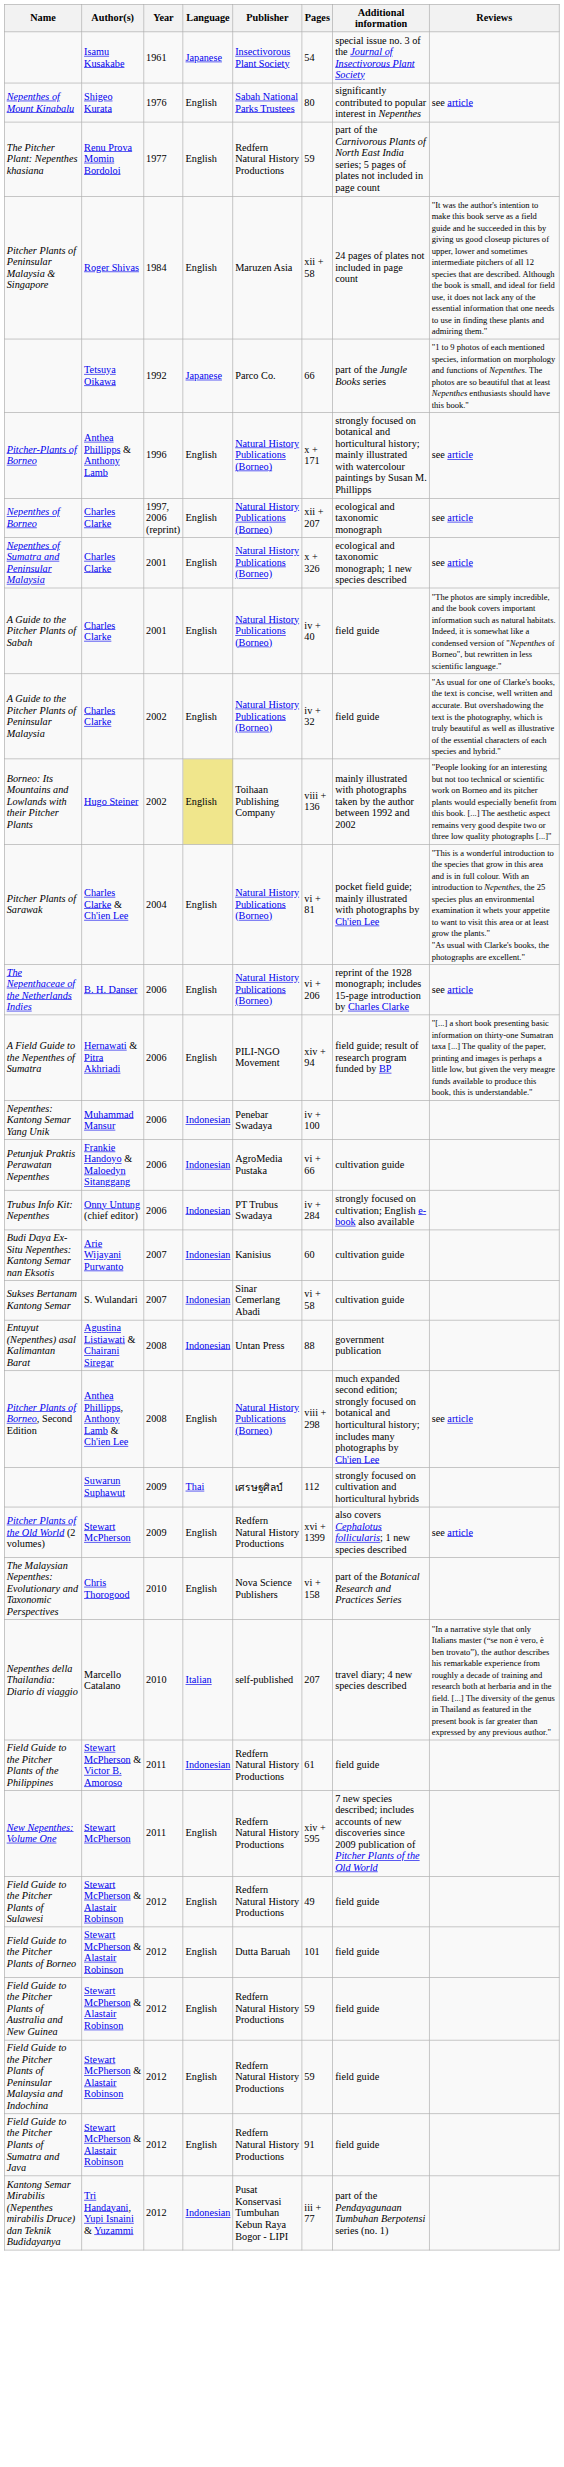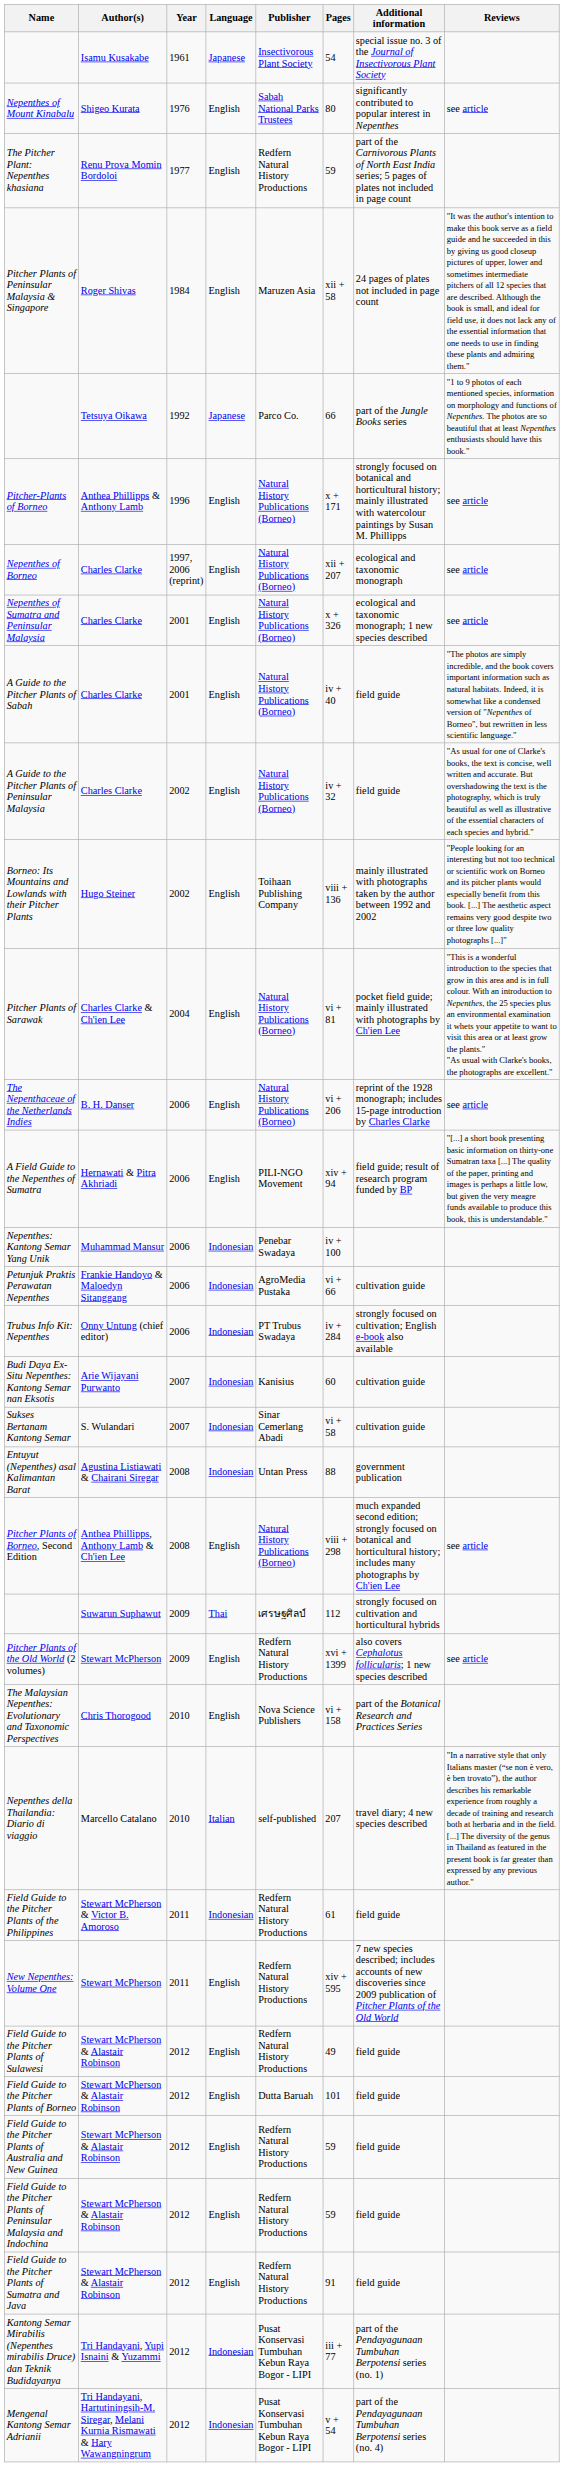 <table class="sortable wikitable">
 <tr>
 <th>Name</th>
 <th>Author(s)</th>
 <th>Year</th>
 <th>Language</th>
 <th>Publisher</th>
 <th>Pages</th>
 <th>Additional information</th>
 <th>Reviews</th>
 </tr>
 <tr>
 <td></td>
 <td><a href='#'>Isamu Kusakabe</a></td>
 <td>1961</td>
 <td><a href='#'>Japanese</a></td>
 <td><a href='#'>Insectivorous Plant Society</a></td>
 <td>54</td>
 <td>special issue no. 3 of the <em><a href='#'>Journal of Insectivorous Plant Society</a></em></td>
 <td></td>
 </tr>
 <tr>
 <td><em><a href='#'>Nepenthes of Mount Kinabalu</a></em></td>
 <td><a href='#'>Shigeo Kurata</a></td>
 <td>1976</td>
 <td>English</td>
 <td><a href='#'>Sabah National Parks Trustees</a></td>
 <td>80</td>
 <td>significantly contributed to popular interest in <em>Nepenthes</em></td>
 <td>see <a href='#'>article</a></td>
 </tr>
 <tr>
 <td><em>The Pitcher Plant: Nepenthes khasiana</em></td>
 <td><a href='#'>Renu Prova Momin Bordoloi</a></td>
 <td>1977</td>
 <td>English</td>
 <td>Redfern Natural History Productions</td>
 <td>59</td>
 <td>part of the <em>Carnivorous Plants of North East India</em> series; 5 pages of plates not included in page count</td>
 <td></td>
 </tr>
 <tr>
 <td><em>Pitcher Plants of Peninsular Malaysia & Singapore</em></td>
 <td><a href='#'>Roger Shivas</a></td>
 <td>1984</td>
 <td>English</td>
 <td>Maruzen Asia</td>
 <td>xii + 58</td>
 <td>24 pages of plates not included in page count</td>
 <td><small>"It was the author's intention to make this book serve as a field guide and he succeeded in this by giving us good closeup pictures of upper, lower and sometimes intermediate pitchers of all 12 species that are described. Although the book is small, and ideal for field use, it does not lack any of the essential information that one needs to use in finding these plants and admiring them."</small></td>
 </tr>
 <tr>
 <td></td>
 <td><a href='#'>Tetsuya Oikawa</a></td>
 <td>1992</td>
 <td><a href='#'>Japanese</a></td>
 <td>Parco Co.</td>
 <td>66</td>
 <td>part of the <em>Jungle Books</em> series</td>
 <td><small>"1 to 9 photos of each mentioned species, information on morphology and functions of <em>Nepenthes</em>. The photos are so beautiful that at least <em>Nepenthes</em> enthusiasts should have this book."</small></td>
 </tr>
 <tr>
 <td><em><a href='#'>Pitcher-Plants of Borneo</a></em></td>
 <td><a href='#'>Anthea Phillipps</a> & <a href='#'>Anthony Lamb</a></td>
 <td>1996</td>
 <td>English</td>
 <td><a href='#'>Natural History Publications (Borneo)</a></td>
 <td>x + 171</td>
 <td>strongly focused on botanical and horticultural history; mainly illustrated with watercolour paintings by Susan M. Phillipps</td>
 <td>see <a href='#'>article</a></td>
 </tr>
 <tr>
 <td><em><a href='#'>Nepenthes of Borneo</a></em></td>
 <td><a href='#'>Charles Clarke</a></td>
 <td>1997, 2006<br>(reprint)</td>
 <td>English</td>
 <td><a href='#'>Natural History Publications (Borneo)</a></td>
 <td>xii + 207</td>
 <td>ecological and taxonomic monograph</td>
 <td>see <a href='#'>article</a></td>
 </tr>
 <tr>
 <td><em><a href='#'>Nepenthes of Sumatra and Peninsular Malaysia</a></em></td>
 <td><a href='#'>Charles Clarke</a></td>
 <td>2001</td>
 <td>English</td>
 <td><a href='#'>Natural History Publications (Borneo)</a></td>
 <td>x + 326</td>
 <td>ecological and taxonomic monograph; 1 new species described</td>
 <td>see <a href='#'>article</a></td>
 </tr>
 <tr>
 <td><em>A Guide to the Pitcher Plants of Sabah</em></td>
 <td><a href='#'>Charles Clarke</a></td>
 <td>2001</td>
 <td>English</td>
 <td><a href='#'>Natural History Publications (Borneo)</a></td>
 <td>iv + 40</td>
 <td>field guide</td>
 <td><small>"The photos are simply incredible, and the book covers important information such as natural habitats. Indeed, it is somewhat like a condensed version of "<em>Nepenthes</em> of Borneo", but rewritten in less scientific language."</small></td>
 </tr>
 <tr>
 <td><em>A Guide to the Pitcher Plants of Peninsular Malaysia</em></td>
 <td><a href='#'>Charles Clarke</a></td>
 <td>2002</td>
 <td>English</td>
 <td><a href='#'>Natural History Publications (Borneo)</a></td>
 <td>iv + 32</td>
 <td>field guide</td>
 <td><small>"As usual for one of Clarke's books, the text is concise, well written and accurate. But overshadowing the text is the photography, which is truly beautiful as well as illustrative of the essential characters of each species and hybrid."</small></td>
 </tr>
 <tr>
 <td><em>Borneo: Its Mountains and Lowlands with their Pitcher Plants</em></td>
 <td><a href='#'>Hugo Steiner</a></td>
 <td>2002</td>
-<td style="background: khaki;">English</td>
+<td>English</td>
 <td>Toihaan Publishing Company</td>
 <td>viii + 136</td>
 <td>mainly illustrated with photographs taken by the author between 1992 and 2002</td>
 <td><small>"People looking for an interesting but not too technical or scientific work on Borneo and its pitcher plants would especially benefit from this book. [...] The aesthetic aspect remains very good despite two or three low quality photographs [...]"</small></td>
 </tr>
 <tr>
 <td><em>Pitcher Plants of Sarawak</em></td>
 <td><a href='#'>Charles Clarke</a> & <a href='#'>Ch'ien Lee</a></td>
 <td>2004</td>
 <td>English</td>
 <td><a href='#'>Natural History Publications (Borneo)</a></td>
 <td>vi + 81</td>
 <td>pocket field guide; mainly illustrated with photographs by <a href='#'>Ch'ien Lee</a></td>
 <td><small>"This is a wonderful introduction to the species that grow in this area and is in full colour. With an introduction to <em>Nepenthes</em>, the 25 species plus an environmental examination it whets your appetite to want to visit this area or at least grow the plants."<br>"As usual with Clarke's books, the photographs are excellent."</small></td>
 </tr>
 <tr>
 <td><em><a href='#'>The Nepenthaceae of the Netherlands Indies</a></em></td>
 <td><a href='#'>B. H. Danser</a></td>
 <td>2006</td>
 <td>English</td>
 <td><a href='#'>Natural History Publications (Borneo)</a></td>
 <td>vi + 206</td>
 <td>reprint of the 1928 monograph; includes 15-page introduction by <a href='#'>Charles Clarke</a></td>
 <td>see <a href='#'>article</a></td>
 </tr>
 <tr>
 <td><em>A Field Guide to the Nepenthes of Sumatra</em></td>
 <td><a href='#'>Hernawati</a> & <a href='#'>Pitra Akhriadi</a></td>
 <td>2006</td>
 <td>English</td>
 <td>PILI-NGO Movement</td>
 <td>xiv + 94</td>
 <td>field guide; result of research program funded by <a href='#'>BP</a></td>
 <td><small>"[...] a short book presenting basic information on thirty-one Sumatran taxa [...] The quality of the paper, printing and images is perhaps a little low, but given the very meagre funds available to produce this book, this is understandable."</small></td>
 </tr>
 <tr>
 <td><em>Nepenthes: Kantong Semar Yang Unik</em></td>
 <td><a href='#'>Muhammad Mansur</a></td>
 <td>2006</td>
 <td><a href='#'>Indonesian</a></td>
 <td>Penebar Swadaya</td>
 <td>iv + 100</td>
 <td></td>
 <td></td>
 </tr>
 <tr>
 <td><em>Petunjuk Praktis Perawatan Nepenthes</em></td>
 <td><a href='#'>Frankie Handoyo</a> & <a href='#'>Maloedyn Sitanggang</a></td>
 <td>2006</td>
 <td><a href='#'>Indonesian</a></td>
 <td>AgroMedia Pustaka</td>
 <td>vi + 66</td>
 <td>cultivation guide</td>
 <td></td>
 </tr>
 <tr>
 <td><em>Trubus Info Kit: Nepenthes</em></td>
 <td><a href='#'>Onny Untung</a> (chief editor)</td>
 <td>2006</td>
 <td><a href='#'>Indonesian</a></td>
 <td>PT Trubus Swadaya</td>
 <td>iv + 284</td>
 <td>strongly focused on cultivation; English <a href='#'>e-book</a> also available</td>
 <td></td>
 </tr>
 <tr>
 <td><em>Budi Daya Ex-Situ Nepenthes: Kantong Semar nan Eksotis</em></td>
 <td><a href='#'>Arie Wijayani Purwanto</a></td>
 <td>2007</td>
 <td><a href='#'>Indonesian</a></td>
 <td>Kanisius</td>
 <td>60</td>
 <td>cultivation guide</td>
 <td></td>
 </tr>
 <tr>
 <td><em>Sukses Bertanam Kantong Semar</em></td>
 <td>S. Wulandari</td>
 <td>2007</td>
 <td><a href='#'>Indonesian</a></td>
 <td>Sinar Cemerlang Abadi</td>
 <td>vi + 58</td>
 <td>cultivation guide</td>
 <td></td>
 </tr>
 <tr>
 <td><em>Entuyut (Nepenthes) asal Kalimantan Barat</em></td>
 <td><a href='#'>Agustina Listiawati</a> & <a href='#'>Chairani Siregar</a></td>
 <td>2008</td>
 <td><a href='#'>Indonesian</a></td>
 <td>Untan Press</td>
 <td>88</td>
 <td>government publication</td>
 <td></td>
 </tr>
 <tr>
 <td><em><a href='#'>Pitcher Plants of Borneo</a></em>, Second Edition</td>
 <td><a href='#'>Anthea Phillipps</a>, <a href='#'>Anthony Lamb</a> & <a href='#'>Ch'ien Lee</a></td>
 <td>2008</td>
 <td>English</td>
 <td><a href='#'>Natural History Publications (Borneo)</a></td>
 <td>viii + 298</td>
 <td>much expanded second edition; strongly focused on botanical and horticultural history; includes many photographs by <a href='#'>Ch'ien Lee</a></td>
 <td>see <a href='#'>article</a></td>
 </tr>
 <tr>
 <td></td>
 <td><a href='#'>Suwarun Suphawut</a></td>
 <td>2009</td>
 <td><a href='#'>Thai</a></td>
 <td>เศรษฐศิลป์</td>
 <td>112</td>
 <td>strongly focused on cultivation and horticultural hybrids</td>
 <td></td>
 </tr>
 <tr>
 <td><em><a href='#'>Pitcher Plants of the Old World</a></em> (2 volumes)</td>
 <td><a href='#'>Stewart McPherson</a></td>
 <td>2009</td>
 <td>English</td>
 <td>Redfern Natural History Productions</td>
 <td>xvi + 1399</td>
 <td>also covers <em><a href='#'>Cephalotus follicularis</a></em>; 1 new species described</td>
 <td>see <a href='#'>article</a></td>
 </tr>
 <tr>
 <td><em>The Malaysian Nepenthes: Evolutionary and Taxonomic Perspectives</em></td>
 <td><a href='#'>Chris Thorogood</a></td>
 <td>2010</td>
 <td>English</td>
 <td>Nova Science Publishers</td>
 <td>vi + 158</td>
 <td>part of the <em>Botanical Research and Practices Series</em></td>
 <td></td>
 </tr>
 <tr>
 <td><em>Nepenthes della Thailandia: Diario di viaggio</em></td>
 <td>Marcello Catalano</td>
 <td>2010</td>
 <td><a href='#'>Italian</a></td>
 <td>self-published</td>
 <td>207</td>
 <td>travel diary; 4 new species described</td>
 <td><small>"In a narrative style that only Italians master (“se non è vero, è ben trovato”), the author describes his remarkable experience from roughly a decade of training and research both at herbaria and in the field. [...] The diversity of the genus in Thailand as featured in the present book is far greater than expressed by any previous author."</small></td>
 </tr>
 <tr>
 <td><em>Field Guide to the Pitcher Plants of the Philippines</em></td>
 <td><a href='#'>Stewart McPherson</a> & <a href='#'>Victor B. Amoroso</a></td>
 <td>2011</td>
 <td><a href='#'>Indonesian</a></td>
 <td>Redfern Natural History Productions</td>
 <td>61</td>
 <td>field guide</td>
 <td></td>
 </tr>
 <tr>
 <td><em><a href='#'>New Nepenthes: Volume One</a></em></td>
 <td><a href='#'>Stewart McPherson</a></td>
 <td>2011</td>
 <td>English</td>
 <td>Redfern Natural History Productions</td>
 <td>xiv + 595</td>
 <td>7 new species described; includes accounts of new discoveries since 2009 publication of <em><a href='#'>Pitcher Plants of the Old World</a></em></td>
 <td></td>
 </tr>
 <tr>
 <td><em>Field Guide to the Pitcher Plants of Sulawesi</em></td>
 <td><a href='#'>Stewart McPherson</a> & <a href='#'>Alastair Robinson</a></td>
 <td>2012</td>
 <td>English</td>
 <td>Redfern Natural History Productions</td>
 <td>49</td>
 <td>field guide</td>
 <td></td>
 </tr>
 <tr>
 <td><em>Field Guide to the Pitcher Plants of Borneo</em></td>
 <td><a href='#'>Stewart McPherson</a> & <a href='#'>Alastair Robinson</a></td>
 <td>2012</td>
 <td>English</td>
 <td>Dutta Baruah</td>
 <td>101</td>
 <td>field guide</td>
 <td></td>
 </tr>
 <tr>
 <td><em>Field Guide to the Pitcher Plants of Australia and New Guinea</em></td>
 <td><a href='#'>Stewart McPherson</a> & <a href='#'>Alastair Robinson</a></td>
 <td>2012</td>
 <td>English</td>
 <td>Redfern Natural History Productions</td>
 <td>59</td>
 <td>field guide</td>
 <td></td>
 </tr>
 <tr>
 <td><em>Field Guide to the Pitcher Plants of Peninsular Malaysia and Indochina</em></td>
 <td><a href='#'>Stewart McPherson</a> & <a href='#'>Alastair Robinson</a></td>
 <td>2012</td>
 <td>English</td>
 <td>Redfern Natural History Productions</td>
 <td>59</td>
 <td>field guide</td>
 <td></td>
 </tr>
 <tr>
 <td><em>Field Guide to the Pitcher Plants of Sumatra and Java</em></td>
 <td><a href='#'>Stewart McPherson</a> & <a href='#'>Alastair Robinson</a></td>
 <td>2012</td>
 <td>English</td>
 <td>Redfern Natural History Productions</td>
 <td>91</td>
 <td>field guide</td>
 <td></td>
 </tr>
 <tr>
 <td><em>Kantong Semar Mirabilis (Nepenthes mirabilis Druce) dan Teknik Budidayanya</em></td>
 <td><a href='#'>Tri Handayani</a>, <a href='#'>Yupi Isnaini</a> & <a href='#'>Yuzammi</a></td>
 <td>2012</td>
 <td><a href='#'>Indonesian</a></td>
 <td>Pusat Konservasi Tumbuhan Kebun Raya Bogor - LIPI</td>
 <td>iii + 77</td>
 <td>part of the <em>Pendayagunaan Tumbuhan Berpotensi</em> series (no. 1)</td>
 <td></td>
 </tr>
+<tr>
+<td><em>Mengenal Kantong Semar Adrianii</em></td>
+<td><a href='#'>Tri Handayani</a>, <a href='#'>Hartutiningsih-M. Siregar</a>, <a href='#'>Melani Kurnia Rismawati</a> & <a href='#'>Hary Wawangningrum</a></td>
+<td>2012</td>
+<td><a href='#'>Indonesian</a></td>
+<td>Pusat Konservasi Tumbuhan Kebun Raya Bogor - LIPI</td>
+<td>v + 54</td>
+<td>part of the <em>Pendayagunaan Tumbuhan Berpotensi</em> series (no. 4)</td>
+<td></td>
+</tr>
 </table>
